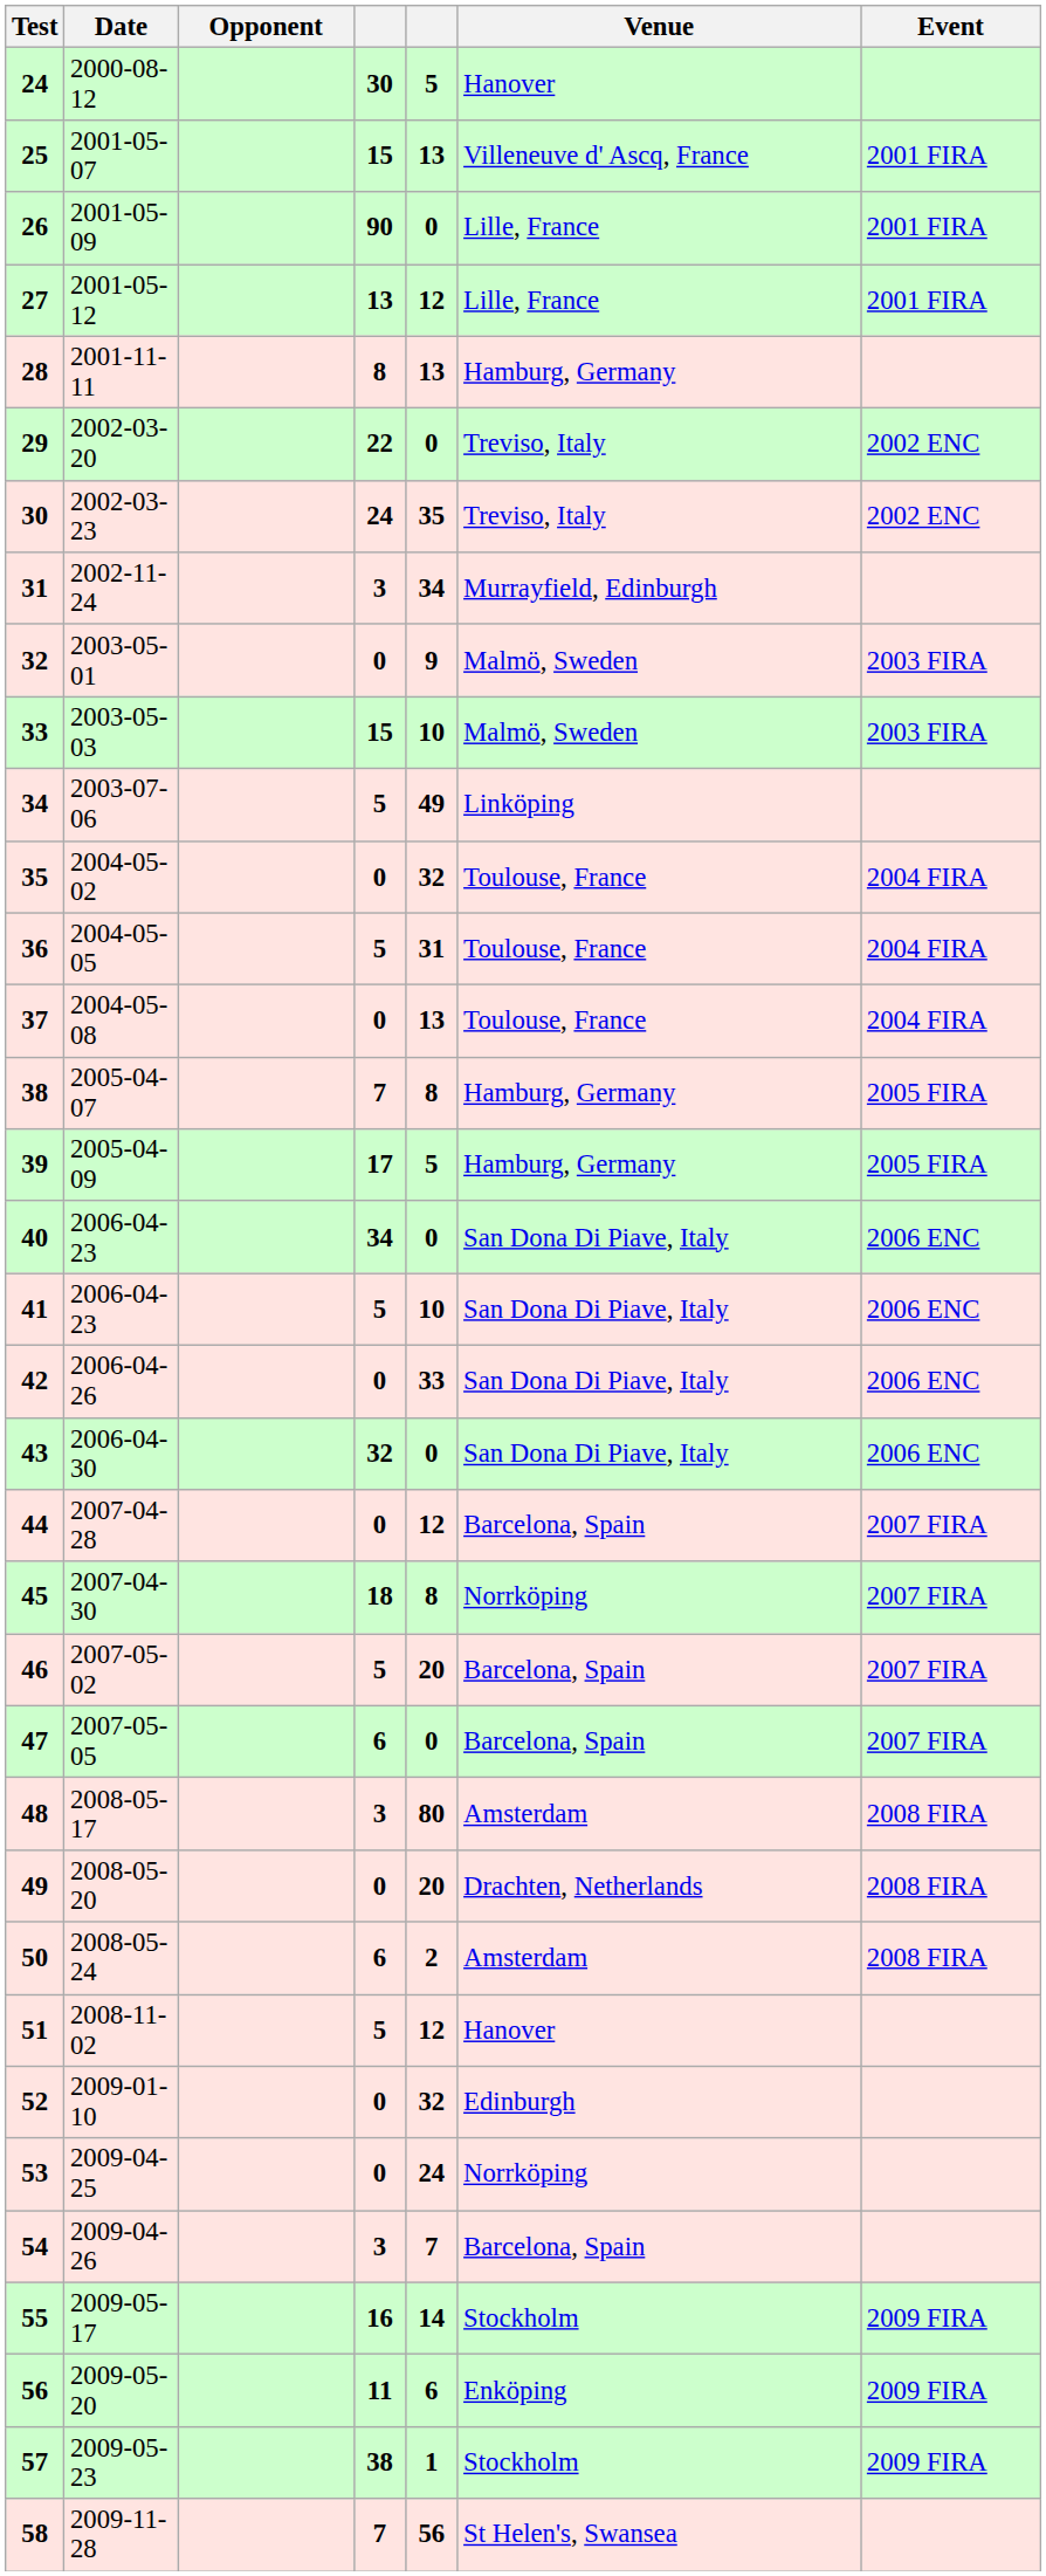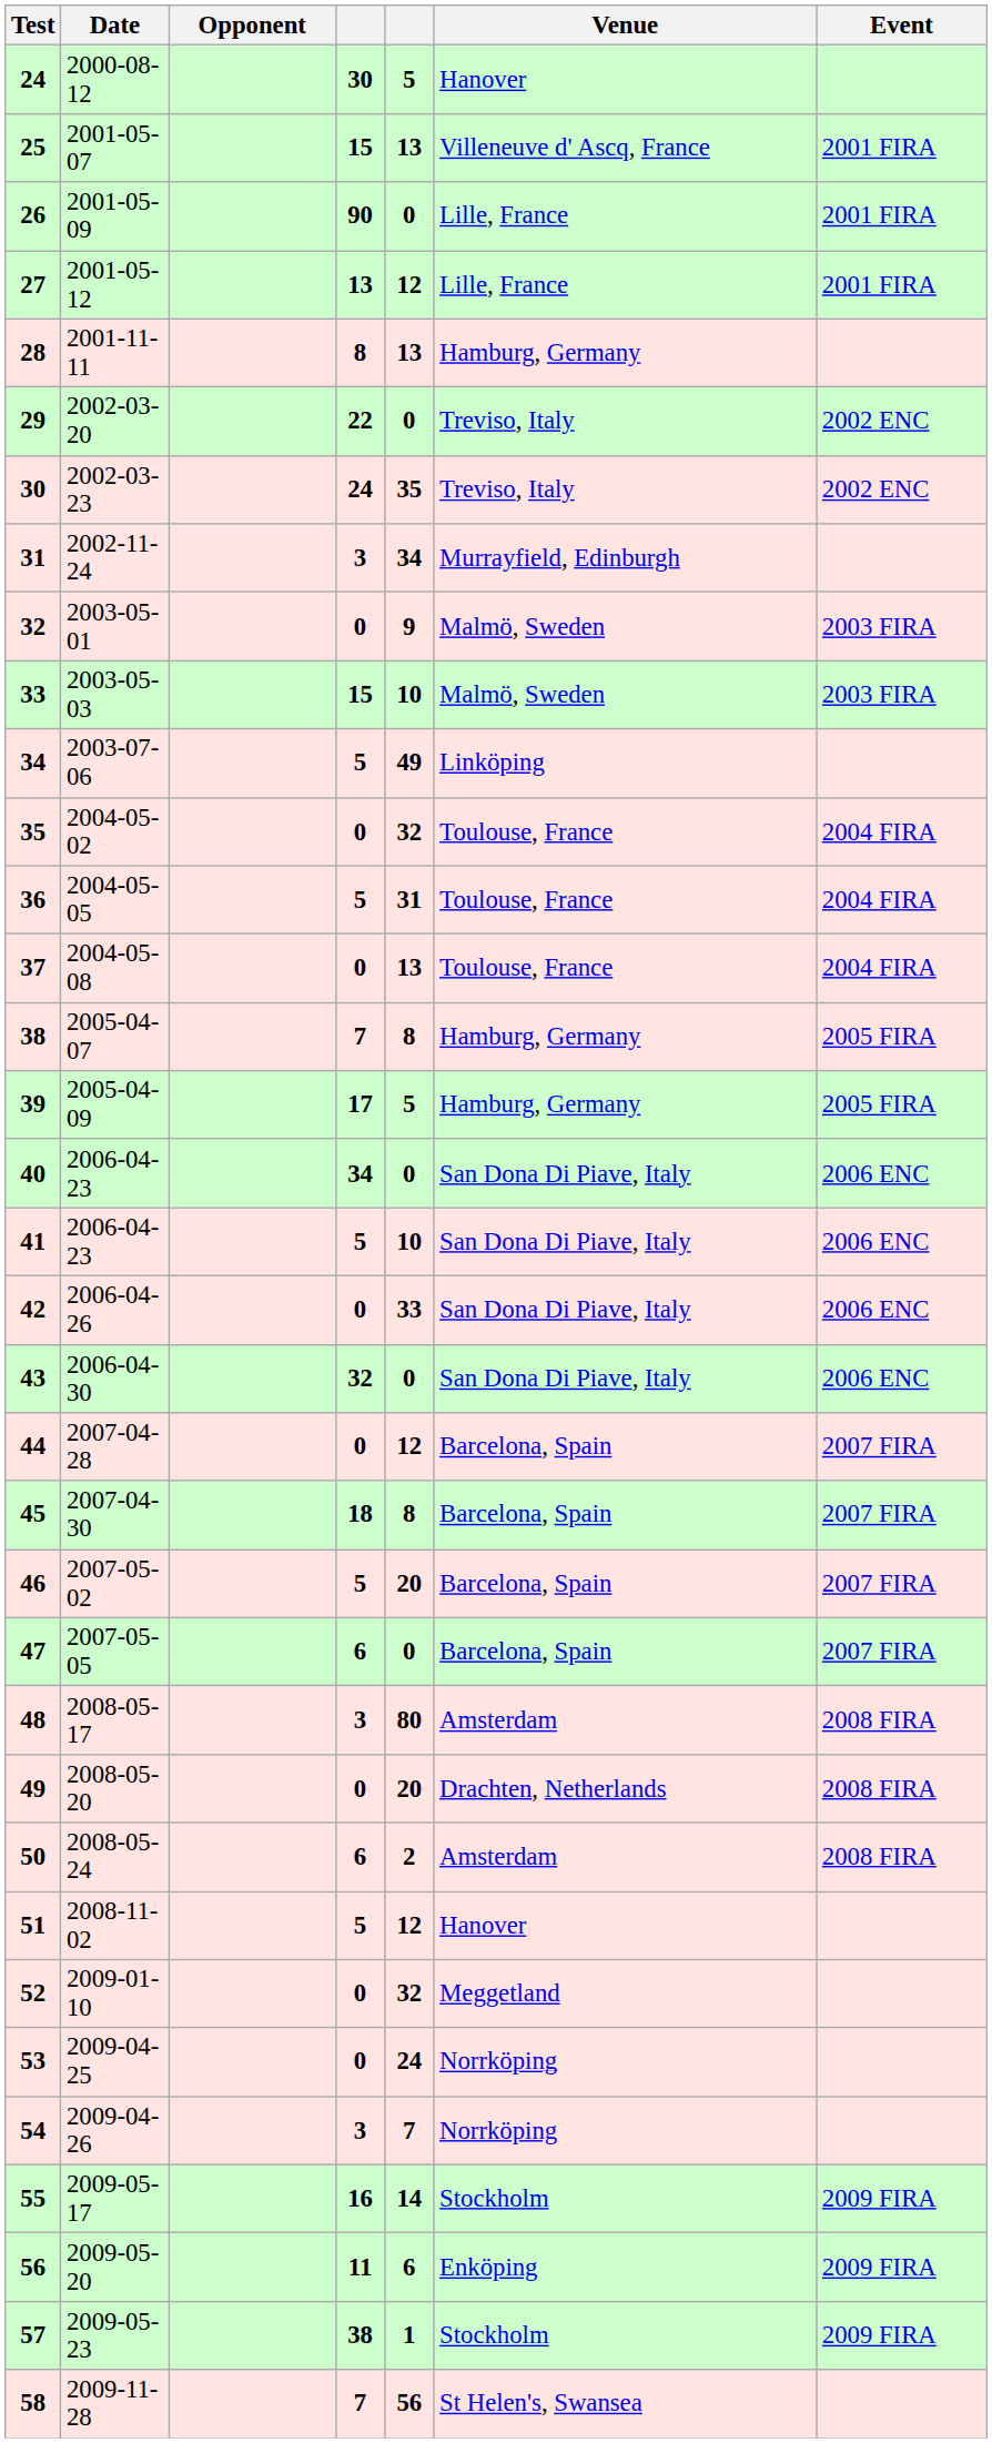 <table class="wikitable sortable" style="width:100%">
 <tr>
 <th style="width:5%">Test</th>
 <th style="width:11%">Date</th>
 <th style="width:17%">Opponent</th>
 <th style="width:5%"></th>
 <th style="width:5%"></th>
 <th>Venue</th>
 <th>Event</th>
 </tr>
 <tr bgcolor="#ccffcc">
 <td align="center"><strong>24</strong></td>
 <td>2000-08-12</td>
 <td></td>
 <td align="center"><strong>30</strong></td>
 <td align="center"><strong>5</strong></td>
 <td><a href='#'>Hanover</a></td>
 <td></td>
 </tr>
 <tr bgcolor="#ccffcc">
 <td align="center"><strong>25</strong></td>
 <td>2001-05-07</td>
 <td></td>
 <td align="center"><strong>15</strong></td>
 <td align="center"><strong>13</strong></td>
 <td><a href='#'>Villeneuve d' Ascq</a>, <a href='#'>France</a></td>
 <td><a href='#'>2001 FIRA</a></td>
 </tr>
 <tr bgcolor="#ccffcc">
 <td align="center"><strong>26</strong></td>
 <td>2001-05-09</td>
 <td></td>
 <td align="center"><strong>90</strong></td>
 <td align="center"><strong>0</strong></td>
 <td><a href='#'>Lille</a>, <a href='#'>France</a></td>
 <td><a href='#'>2001 FIRA</a></td>
 </tr>
 <tr bgcolor="#ccffcc">
 <td align="center"><strong>27</strong></td>
 <td>2001-05-12</td>
 <td></td>
 <td align="center"><strong>13</strong></td>
 <td align="center"><strong>12</strong></td>
 <td><a href='#'>Lille</a>, <a href='#'>France</a></td>
 <td><a href='#'>2001 FIRA</a></td>
 </tr>
 <tr bgcolor="FFE4E1">
 <td align="center"><strong>28</strong></td>
 <td>2001-11-11</td>
 <td></td>
 <td align="center"><strong>8</strong></td>
 <td align="center"><strong>13</strong></td>
 <td><a href='#'>Hamburg</a>, <a href='#'>Germany</a></td>
 <td></td>
 </tr>
 <tr bgcolor="#ccffcc">
 <td align="center"><strong>29</strong></td>
 <td>2002-03-20</td>
 <td></td>
 <td align="center"><strong>22</strong></td>
 <td align="center"><strong>0</strong></td>
 <td><a href='#'>Treviso</a>, <a href='#'>Italy</a></td>
 <td><a href='#'>2002 ENC</a></td>
 </tr>
 <tr bgcolor="FFE4E1">
 <td align="center"><strong>30</strong></td>
 <td>2002-03-23</td>
 <td></td>
 <td align="center"><strong>24</strong></td>
 <td align="center"><strong>35</strong></td>
 <td><a href='#'>Treviso</a>, <a href='#'>Italy</a></td>
 <td><a href='#'>2002 ENC</a></td>
 </tr>
 <tr bgcolor="FFE4E1">
 <td align="center"><strong>31</strong></td>
 <td>2002-11-24</td>
 <td></td>
 <td align="center"><strong>3</strong></td>
 <td align="center"><strong>34</strong></td>
 <td><a href='#'>Murrayfield</a>, <a href='#'>Edinburgh</a></td>
 <td></td>
 </tr>
 <tr bgcolor="FFE4E1">
 <td align="center"><strong>32</strong></td>
 <td>2003-05-01</td>
 <td></td>
 <td align="center"><strong>0</strong></td>
 <td align="center"><strong>9</strong></td>
 <td><a href='#'>Malmö</a>, <a href='#'>Sweden</a></td>
 <td><a href='#'>2003 FIRA</a></td>
 </tr>
 <tr bgcolor="#ccffcc">
 <td align="center"><strong>33</strong></td>
 <td>2003-05-03</td>
 <td></td>
 <td align="center"><strong>15</strong></td>
 <td align="center"><strong>10</strong></td>
 <td><a href='#'>Malmö</a>, <a href='#'>Sweden</a></td>
 <td><a href='#'>2003 FIRA</a></td>
 </tr>
 <tr bgcolor="FFE4E1">
 <td align="center"><strong>34</strong></td>
 <td>2003-07-06</td>
 <td></td>
 <td align="center"><strong>5</strong></td>
 <td align="center"><strong>49</strong></td>
 <td><a href='#'>Linköping</a></td>
 <td></td>
 </tr>
 <tr bgcolor="FFE4E1">
 <td align="center"><strong>35</strong></td>
 <td>2004-05-02</td>
 <td></td>
 <td align="center"><strong>0</strong></td>
 <td align="center"><strong>32</strong></td>
 <td><a href='#'>Toulouse</a>, <a href='#'>France</a></td>
 <td><a href='#'>2004 FIRA</a></td>
 </tr>
 <tr bgcolor="FFE4E1">
 <td align="center"><strong>36</strong></td>
 <td>2004-05-05</td>
 <td></td>
 <td align="center"><strong>5</strong></td>
 <td align="center"><strong>31</strong></td>
 <td><a href='#'>Toulouse</a>, <a href='#'>France</a></td>
 <td><a href='#'>2004 FIRA</a></td>
 </tr>
 <tr bgcolor="FFE4E1">
 <td align="center"><strong>37</strong></td>
 <td>2004-05-08</td>
 <td></td>
 <td align="center"><strong>0</strong></td>
 <td align="center"><strong>13</strong></td>
 <td><a href='#'>Toulouse</a>, <a href='#'>France</a></td>
 <td><a href='#'>2004 FIRA</a></td>
 </tr>
 <tr bgcolor="FFE4E1">
 <td align="center"><strong>38</strong></td>
 <td>2005-04-07</td>
 <td></td>
 <td align="center"><strong>7</strong></td>
 <td align="center"><strong>8</strong></td>
 <td><a href='#'>Hamburg</a>, <a href='#'>Germany</a></td>
 <td><a href='#'>2005 FIRA</a></td>
 </tr>
 <tr bgcolor="#ccffcc">
 <td align="center"><strong>39</strong></td>
 <td>2005-04-09</td>
 <td></td>
 <td align="center"><strong>17</strong></td>
 <td align="center"><strong>5</strong></td>
 <td><a href='#'>Hamburg</a>, <a href='#'>Germany</a></td>
 <td><a href='#'>2005 FIRA</a></td>
 </tr>
 <tr bgcolor="#ccffcc">
 <td align="center"><strong>40</strong></td>
 <td>2006-04-23</td>
 <td></td>
 <td align="center"><strong>34</strong></td>
 <td align="center"><strong>0</strong></td>
 <td><a href='#'>San Dona Di Piave</a>, <a href='#'>Italy</a></td>
 <td><a href='#'>2006 ENC</a></td>
 </tr>
 <tr bgcolor="FFE4E1">
 <td align="center"><strong>41</strong></td>
 <td>2006-04-23</td>
 <td></td>
 <td align="center"><strong>5</strong></td>
 <td align="center"><strong>10</strong></td>
 <td><a href='#'>San Dona Di Piave</a>, <a href='#'>Italy</a></td>
 <td><a href='#'>2006 ENC</a></td>
 </tr>
 <tr bgcolor="FFE4E1">
 <td align="center"><strong>42</strong></td>
 <td>2006-04-26</td>
 <td></td>
 <td align="center"><strong>0</strong></td>
 <td align="center"><strong>33</strong></td>
 <td><a href='#'>San Dona Di Piave</a>, <a href='#'>Italy</a></td>
 <td><a href='#'>2006 ENC</a></td>
 </tr>
 <tr bgcolor="#ccffcc">
 <td align="center"><strong>43</strong></td>
 <td>2006-04-30</td>
 <td></td>
 <td align="center"><strong>32</strong></td>
 <td align="center"><strong>0</strong></td>
 <td><a href='#'>San Dona Di Piave</a>, <a href='#'>Italy</a></td>
 <td><a href='#'>2006 ENC</a></td>
 </tr>
 <tr bgcolor="FFE4E1">
 <td align="center"><strong>44</strong></td>
 <td>2007-04-28</td>
 <td></td>
 <td align="center"><strong>0</strong></td>
 <td align="center"><strong>12</strong></td>
 <td><a href='#'>Barcelona</a>, <a href='#'>Spain</a></td>
 <td><a href='#'>2007 FIRA</a></td>
 </tr>
 <tr bgcolor="#ccffcc">
 <td align="center"><strong>45</strong></td>
 <td>2007-04-30</td>
 <td></td>
 <td align="center"><strong>18</strong></td>
 <td align="center"><strong>8</strong></td>
-<td><a href='#'>Norrköping</a></td>
+<td><a href='#'>Barcelona</a>, <a href='#'>Spain</a></td>
 <td><a href='#'>2007 FIRA</a></td>
 </tr>
 <tr bgcolor="FFE4E1">
 <td align="center"><strong>46</strong></td>
 <td>2007-05-02</td>
 <td></td>
 <td align="center"><strong>5</strong></td>
 <td align="center"><strong>20</strong></td>
 <td><a href='#'>Barcelona</a>, <a href='#'>Spain</a></td>
 <td><a href='#'>2007 FIRA</a></td>
 </tr>
 <tr bgcolor="#ccffcc">
 <td align="center"><strong>47</strong></td>
 <td>2007-05-05</td>
 <td></td>
 <td align="center"><strong>6</strong></td>
 <td align="center"><strong>0</strong></td>
 <td><a href='#'>Barcelona</a>, <a href='#'>Spain</a></td>
 <td><a href='#'>2007 FIRA</a></td>
 </tr>
 <tr bgcolor="FFE4E1">
 <td align="center"><strong>48</strong></td>
 <td>2008-05-17</td>
 <td></td>
 <td align="center"><strong>3</strong></td>
 <td align="center"><strong>80</strong></td>
 <td><a href='#'>Amsterdam</a></td>
 <td><a href='#'>2008 FIRA</a></td>
 </tr>
 <tr bgcolor="FFE4E1">
 <td align="center"><strong>49</strong></td>
 <td>2008-05-20</td>
 <td></td>
 <td align="center"><strong>0</strong></td>
 <td align="center"><strong>20</strong></td>
 <td><a href='#'>Drachten</a>, <a href='#'>Netherlands</a></td>
 <td><a href='#'>2008 FIRA</a></td>
 </tr>
 <tr bgcolor="FFE4E1">
 <td align="center"><strong>50</strong></td>
 <td>2008-05-24</td>
 <td></td>
 <td align="center"><strong>6</strong></td>
 <td align="center"><strong>2</strong></td>
 <td><a href='#'>Amsterdam</a></td>
 <td><a href='#'>2008 FIRA</a></td>
 </tr>
 <tr bgcolor="FFE4E1">
 <td align="center"><strong>51</strong></td>
 <td>2008-11-02</td>
 <td></td>
 <td align="center"><strong>5</strong></td>
 <td align="center"><strong>12</strong></td>
 <td><a href='#'>Hanover</a></td>
 <td></td>
 </tr>
 <tr bgcolor="FFE4E1">
 <td align="center"><strong>52</strong></td>
 <td>2009-01-10</td>
 <td></td>
 <td align="center"><strong>0</strong></td>
 <td align="center"><strong>32</strong></td>
-<td><a href='#'>Edinburgh</a></td>
+<td><a href='#'>Meggetland</a></td>
 <td></td>
 </tr>
 <tr bgcolor="FFE4E1">
 <td align="center"><strong>53</strong></td>
 <td>2009-04-25</td>
 <td></td>
 <td align="center"><strong>0</strong></td>
 <td align="center"><strong>24</strong></td>
 <td><a href='#'>Norrköping</a></td>
 <td></td>
 </tr>
 <tr bgcolor="FFE4E1">
 <td align="center"><strong>54</strong></td>
 <td>2009-04-26</td>
 <td></td>
 <td align="center"><strong>3</strong></td>
 <td align="center"><strong>7</strong></td>
-<td><a href='#'>Barcelona</a>, <a href='#'>Spain</a></td>
+<td><a href='#'>Norrköping</a></td>
 <td></td>
 </tr>
 <tr bgcolor="#ccffcc">
 <td align="center"><strong>55</strong></td>
 <td>2009-05-17</td>
 <td></td>
 <td align="center"><strong>16</strong></td>
 <td align="center"><strong>14</strong></td>
 <td><a href='#'>Stockholm</a></td>
 <td><a href='#'>2009 FIRA</a></td>
 </tr>
 <tr bgcolor="#ccffcc">
 <td align="center"><strong>56</strong></td>
 <td>2009-05-20</td>
 <td></td>
 <td align="center"><strong>11</strong></td>
 <td align="center"><strong>6</strong></td>
 <td><a href='#'>Enköping</a></td>
 <td><a href='#'>2009 FIRA</a></td>
 </tr>
 <tr bgcolor="#ccffcc">
 <td align="center"><strong>57</strong></td>
 <td>2009-05-23</td>
 <td></td>
 <td align="center"><strong>38</strong></td>
 <td align="center"><strong>1</strong></td>
 <td><a href='#'>Stockholm</a></td>
 <td><a href='#'>2009 FIRA</a></td>
 </tr>
 <tr bgcolor="FFE4E1">
 <td align="center"><strong>58</strong></td>
 <td>2009-11-28</td>
 <td></td>
 <td align="center"><strong>7</strong></td>
 <td align="center"><strong>56</strong></td>
 <td><a href='#'>St Helen's</a>, <a href='#'>Swansea</a></td>
 <td></td>
 </tr>
 </table>
